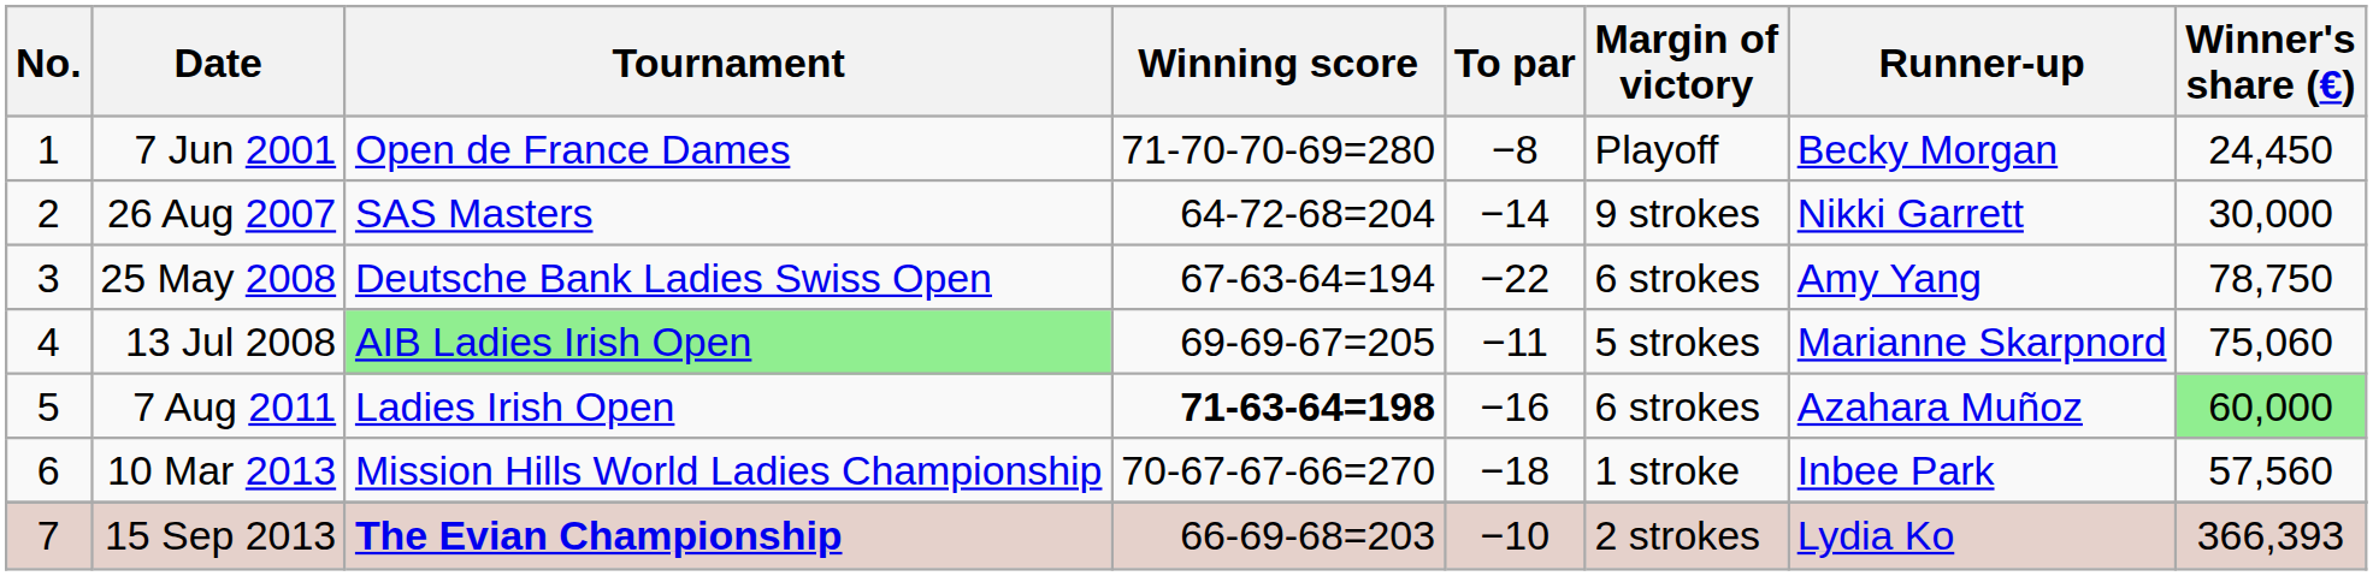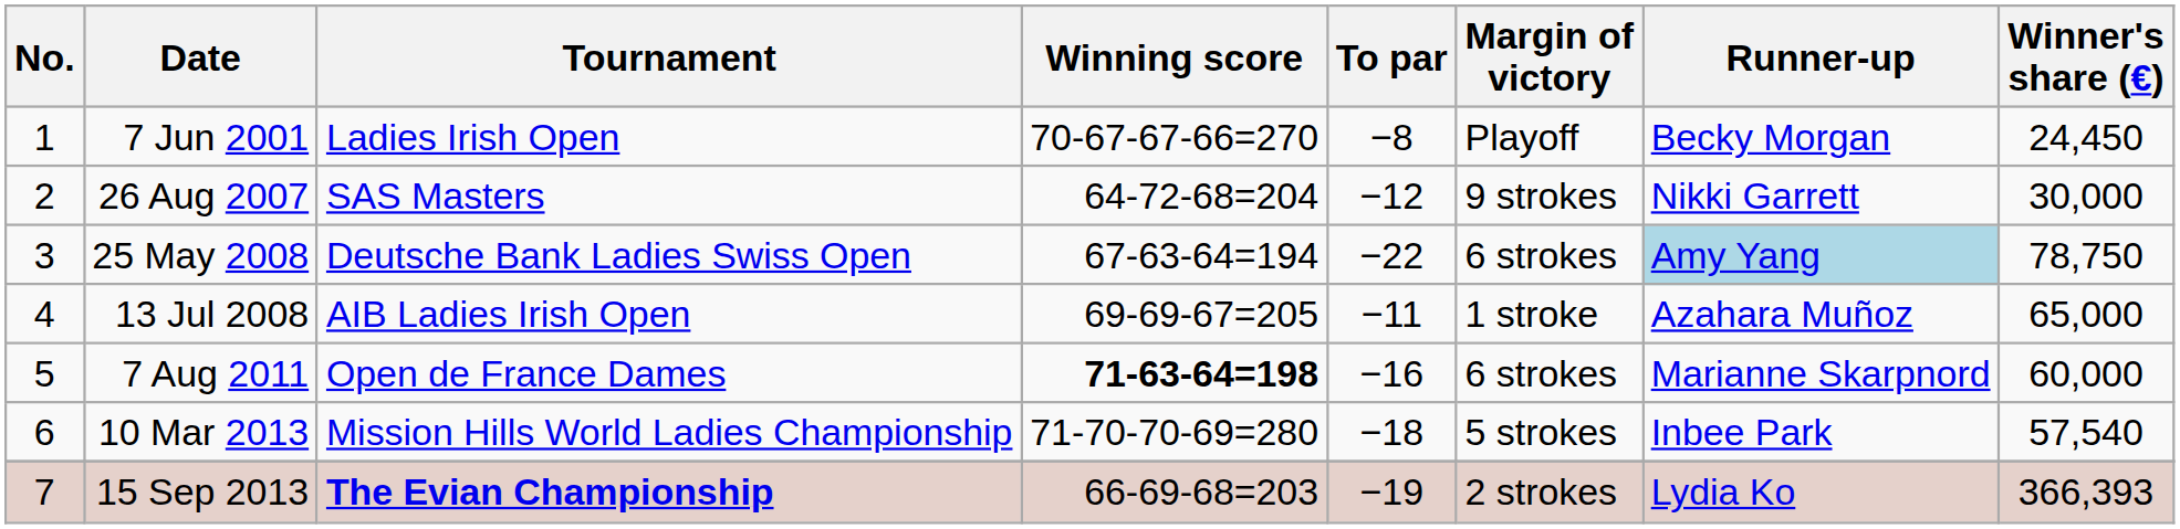 <table class="wikitable" style="font-size:95%;">
 <tr>
 <th>No.</th>
 <th>Date</th>
 <th>Tournament</th>
 <th>Winning score</th>
 <th>To par</th>
 <th>Margin of<br>victory</th>
 <th>Runner-up</th>
 <th>Winner's<br>share (<a href='#'>€</a>)</th>
 </tr>
 <tr>
 <td align=center>1</td>
 <td align=right>7 Jun <a href='#'>2001</a></td>
-<td><a href='#'>Open de France Dames</a></td>
-<td align=right>71-70-70-69=280</td>
+<td><a href='#'>Ladies Irish Open</a></td>
+<td align=right>70-67-67-66=270</td>
 <td align=center>−8</td>
 <td>Playoff</td>
 <td> <a href='#'>Becky Morgan</a></td>
 <td align=center>24,450</td>
 </tr>
 <tr>
 <td align=center>2</td>
 <td align=right>26 Aug <a href='#'>2007</a></td>
 <td><a href='#'>SAS Masters</a></td>
 <td align=right>64-72-68=204</td>
-<td align=center>−14</td>
+<td align=center>−12</td>
 <td>9 strokes</td>
 <td> <a href='#'>Nikki Garrett</a></td>
 <td align=center>30,000</td>
 </tr>
 <tr>
 <td align=center>3</td>
 <td align=right>25 May <a href='#'>2008</a></td>
 <td><a href='#'>Deutsche Bank Ladies Swiss Open</a></td>
 <td align=right>67-63-64=194</td>
 <td align=center>−22</td>
 <td>6 strokes</td>
-<td> <a href='#'>Amy Yang</a></td>
+<td style="background: lightblue;"> <a href='#'>Amy Yang</a></td>
 <td align=center>78,750</td>
 </tr>
 <tr>
 <td align=center>4</td>
 <td align=right>13 Jul 2008</td>
-<td style="background: lightgreen;"><a href='#'>AIB Ladies Irish Open</a></td>
+<td><a href='#'>AIB Ladies Irish Open</a></td>
 <td align=right>69-69-67=205</td>
 <td align=center>−11</td>
-<td>5 strokes</td>
-<td> <a href='#'>Marianne Skarpnord</a></td>
-<td align=center>75,060</td>
+<td>1 stroke</td>
+<td> <a href='#'>Azahara Muñoz</a></td>
+<td align=center>65,000</td>
 </tr>
 <tr>
 <td align=center>5</td>
 <td align=right>7 Aug <a href='#'>2011</a></td>
-<td><a href='#'>Ladies Irish Open</a></td>
+<td><a href='#'>Open de France Dames</a></td>
 <td align=right><strong>71-63-64=198</strong></td>
 <td align=center>−16</td>
 <td>6 strokes</td>
-<td> <a href='#'>Azahara Muñoz</a></td>
-<td align=center style="background: lightgreen;">60,000</td>
+<td> <a href='#'>Marianne Skarpnord</a></td>
+<td align=center>60,000</td>
 </tr>
 <tr>
 <td align=center>6</td>
 <td align=right>10 Mar <a href='#'>2013</a></td>
 <td><a href='#'>Mission Hills World Ladies Championship</a></td>
-<td align=right>70-67-67-66=270</td>
+<td align=right>71-70-70-69=280</td>
 <td align=center>−18</td>
-<td>1 stroke</td>
+<td>5 strokes</td>
 <td> <a href='#'>Inbee Park</a></td>
-<td align=center>57,560</td>
+<td align=center>57,540</td>
 </tr>
 <tr>
 </tr>
 <tr style="background:#e5d1cb;">
 <td align=center>7</td>
 <td align=right>15 Sep 2013</td>
 <td><strong><a href='#'>The Evian Championship</a></strong></td>
 <td align=right>66-69-68=203</td>
-<td align=center>−10</td>
+<td align=center>−19</td>
 <td>2 strokes</td>
 <td> <a href='#'>Lydia Ko</a></td>
 <td align=center>366,393</td>
 </tr>
 </table>
